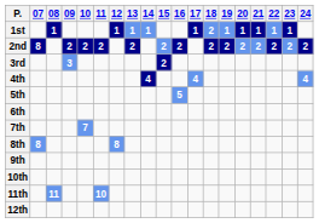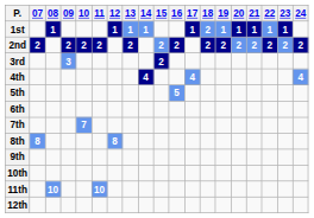 <table class="wikitable" style="text-align: center; font-size:80%">
 <tr>
 <th>P.</th>
 <th><strong><a href='#'>07</a></strong></th>
 <th><strong><a href='#'>08</a></strong></th>
 <th><strong><a href='#'>09</a></strong></th>
 <th><strong><a href='#'>10</a></strong></th>
 <th><strong><a href='#'>11</a></strong></th>
 <th><strong><a href='#'>12</a></strong></th>
 <th><strong><a href='#'>13</a></strong></th>
 <th><strong><a href='#'>14</a></strong></th>
 <th><strong><a href='#'>15</a></strong></th>
 <th><strong><a href='#'>16</a></strong></th>
 <th><strong><a href='#'>17</a></strong></th>
 <th><strong><a href='#'>18</a></strong></th>
 <th><strong><a href='#'>19</a></strong></th>
 <th><strong><a href='#'>20</a></strong></th>
 <th><strong><a href='#'>21</a></strong></th>
 <th><strong><a href='#'>22</a></strong></th>
 <th><strong><a href='#'>23</a></strong></th>
 <th><strong><a href='#'>24</a></strong></th>
 </tr>
 <tr>
 <th>1st</th>
 <td></td>
 <td style="background-color:darkblue;color:white;"><strong>1</strong></td>
 <td></td>
 <td></td>
 <td></td>
 <td style="background-color:darkblue;color:white;"><strong>1</strong></td>
 <td style="background-color:cornflowerblue;color:white;"><strong>1</strong></td>
 <td style="background-color:cornflowerblue;color:white;"><strong>1</strong></td>
 <td></td>
 <td></td>
 <td style="background-color:darkblue;color:white;"><strong>1</strong></td>
 <td style="background-color:cornflowerblue;color:white;"><strong>2</strong></td>
 <td style="background-color:cornflowerblue;color:white;"><strong>1</strong></td>
 <td style="background-color:darkblue;color:white;"><strong>1</strong></td>
 <td style="background-color:darkblue;color:white;"><strong>1</strong></td>
 <td style="background-color:cornflowerblue;color:white;"><strong>1</strong></td>
 <td style="background-color:darkblue;color:white;"><strong>1</strong></td>
 <td></td>
 </tr>
 <tr>
 <th>2nd</th>
-<td style="background-color:darkblue;color:white;"><strong>8</strong></td>
+<td style="background-color:darkblue;color:white;"><strong>2</strong></td>
 <td></td>
 <td style="background-color:darkblue;color:white;"><strong>2</strong></td>
 <td style="background-color:darkblue;color:white;"><strong>2</strong></td>
 <td style="background-color:darkblue;color:white;"><strong>2</strong></td>
 <td></td>
 <td style="background-color:darkblue;color:white;"><strong>2</strong></td>
 <td></td>
 <td style="background-color:cornflowerblue;color:white;"><strong>2</strong></td>
 <td style="background-color:darkblue;color:white;"><strong>2</strong></td>
 <td></td>
 <td style="background-color:darkblue;color:white;"><strong>2</strong></td>
 <td style="background-color:darkblue;color:white;"><strong>2</strong></td>
 <td style="background-color:cornflowerblue;color:white;"><strong>2</strong></td>
 <td style="background-color:cornflowerblue;color:white;"><strong>2</strong></td>
 <td style="background-color:darkblue;color:white;"><strong>2</strong></td>
 <td style="background-color:cornflowerblue;color:white;"><strong>2</strong></td>
 <td style="background-color:darkblue;color:white;"><strong>2</strong></td>
 </tr>
 <tr>
 <th>3rd</th>
 <td></td>
 <td></td>
 <td style="background-color:cornflowerblue;color:white;"><strong>3</strong></td>
 <td></td>
 <td></td>
 <td></td>
 <td></td>
 <td></td>
 <td style="background-color:darkblue;color:white;"><strong>2</strong></td>
 <td></td>
 <td></td>
 <td></td>
 <td></td>
 <td></td>
 <td></td>
 <td></td>
 <td></td>
 <td></td>
 </tr>
 <tr>
 <th>4th</th>
 <td></td>
 <td></td>
 <td></td>
 <td></td>
 <td></td>
 <td></td>
 <td></td>
 <td style="background-color:darkblue;color:white;"><strong>4</strong></td>
 <td></td>
 <td></td>
 <td style="background-color:cornflowerblue;color:white;"><strong>4</strong></td>
 <td></td>
 <td></td>
 <td></td>
 <td></td>
 <td></td>
 <td></td>
 <td style="background-color:cornflowerblue;color:white;"><strong>4</strong></td>
 </tr>
 <tr>
 <th>5th</th>
 <td></td>
 <td></td>
 <td></td>
 <td></td>
 <td></td>
 <td></td>
 <td></td>
 <td></td>
 <td></td>
 <td style="background-color:cornflowerblue;color:white;"><strong>5</strong></td>
 <td></td>
 <td></td>
 <td></td>
 <td></td>
 <td></td>
 <td></td>
 <td></td>
 <td></td>
 </tr>
 <tr>
 <th>6th</th>
 <td></td>
 <td></td>
 <td></td>
 <td></td>
 <td></td>
 <td></td>
 <td></td>
 <td></td>
 <td></td>
 <td></td>
 <td></td>
 <td></td>
 <td></td>
 <td></td>
 <td></td>
 <td></td>
 <td></td>
 <td></td>
 </tr>
 <tr>
 <th>7th</th>
 <td></td>
 <td></td>
 <td></td>
 <td style="background-color:cornflowerblue;color:white;"><strong>7</strong></td>
 <td></td>
 <td></td>
 <td></td>
 <td></td>
 <td></td>
 <td></td>
 <td></td>
 <td></td>
 <td></td>
 <td></td>
 <td></td>
 <td></td>
 <td></td>
 <td></td>
 </tr>
 <tr>
 <th>8th</th>
 <td style="background-color:cornflowerblue;color:white;"><strong>8</strong></td>
 <td></td>
 <td></td>
 <td></td>
 <td></td>
 <td style="background-color:cornflowerblue;color:white;"><strong>8</strong></td>
 <td></td>
 <td></td>
 <td></td>
 <td></td>
 <td></td>
 <td></td>
 <td></td>
 <td></td>
 <td></td>
 <td></td>
 <td></td>
 <td></td>
 </tr>
 <tr>
 <th>9th</th>
 <td></td>
 <td></td>
 <td></td>
 <td></td>
 <td></td>
 <td></td>
 <td></td>
 <td></td>
 <td></td>
 <td></td>
 <td></td>
 <td></td>
 <td></td>
 <td></td>
 <td></td>
 <td></td>
 <td></td>
 <td></td>
 </tr>
 <tr>
 <th>10th</th>
 <td></td>
 <td></td>
 <td></td>
 <td></td>
 <td></td>
 <td></td>
 <td></td>
 <td></td>
 <td></td>
 <td></td>
 <td></td>
 <td></td>
 <td></td>
 <td></td>
 <td></td>
 <td></td>
 <td></td>
 <td></td>
 </tr>
 <tr>
 <th>11th</th>
 <td></td>
-<td style="background-color:cornflowerblue;color:white;"><strong>11</strong></td>
+<td style="background-color:cornflowerblue;color:white;"><strong>10</strong></td>
 <td></td>
 <td></td>
 <td style="background-color:cornflowerblue;color:white;"><strong>10</strong></td>
 <td></td>
 <td></td>
 <td></td>
 <td></td>
 <td></td>
 <td></td>
 <td></td>
 <td></td>
 <td></td>
 <td></td>
 <td></td>
 <td></td>
 <td></td>
 </tr>
 <tr>
 <th>12th</th>
 <td></td>
 <td></td>
 <td></td>
 <td></td>
 <td></td>
 <td></td>
 <td></td>
 <td></td>
 <td></td>
 <td></td>
 <td></td>
 <td></td>
 <td></td>
 <td></td>
 <td></td>
 <td></td>
 <td></td>
 <td></td>
 </tr>
 </table>
